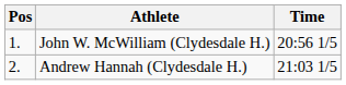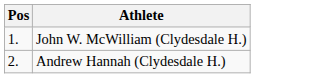 <table class="wikitable">
 <tr>
 <th>Pos</th>
 <th>Athlete</th>
-<th>Time</th>
 </tr>
 <tr>
 <td>1.</td>
 <td>John W. McWilliam (Clydesdale H.)</td>
-<td>20:56 1/5</td>
 </tr>
 <tr>
 <td>2.</td>
 <td>Andrew Hannah (Clydesdale H.)</td>
-<td>21:03 1/5</td>
 </tr>
 </table>
